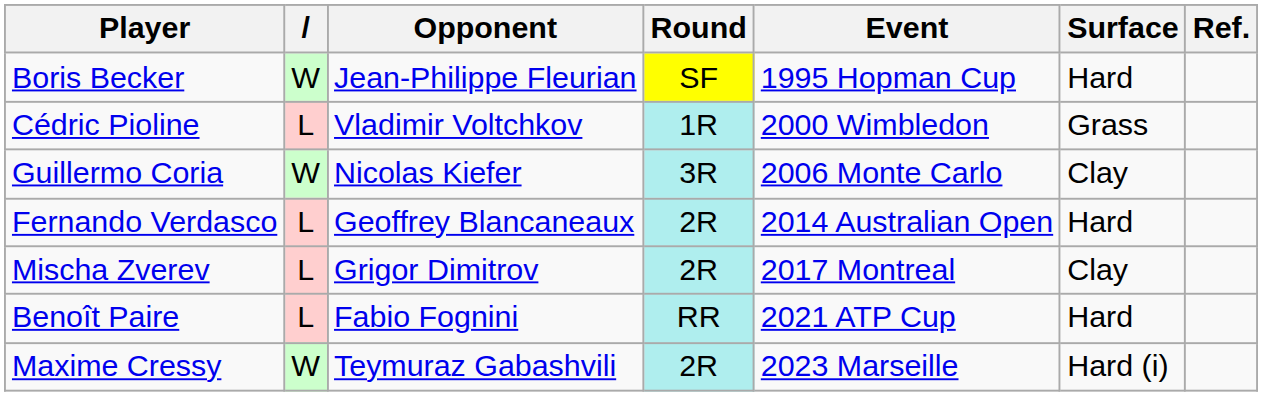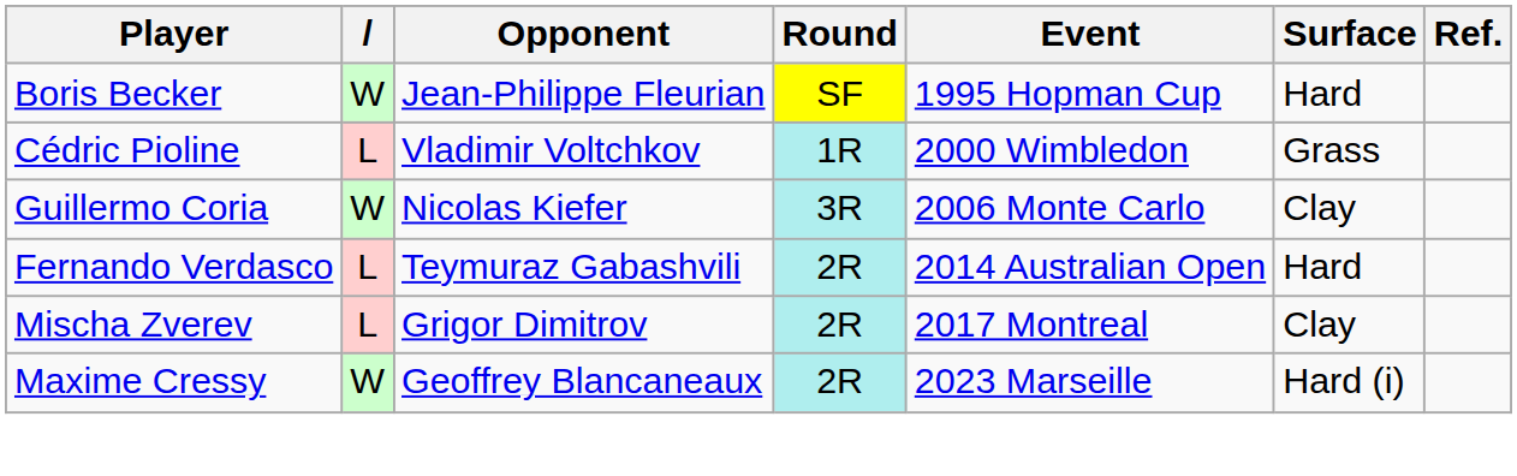 <table class="sortable wikitable">
 <tr style="background:#efefef;">
 <th>Player</th>
 <th>/</th>
 <th>Opponent</th>
 <th>Round</th>
 <th>Event</th>
 <th>Surface</th>
 <th class=unsortable>Ref.</th>
 </tr>
 <tr>
 <td> <a href='#'>Boris Becker</a></td>
 <td style="text-align:center;" bgcolor=#CCFFCC>W</td>
 <td> <a href='#'>Jean-Philippe Fleurian</a></td>
 <td bgcolor=yellow style="text-align:center;">SF</td>
 <td><a href='#'>1995 Hopman Cup</a></td>
 <td>Hard</td>
 <td></td>
 </tr>
 <tr>
 <td> <a href='#'>Cédric Pioline</a></td>
 <td style="text-align:center;" bgcolor=#FFCFCF>L</td>
 <td> <a href='#'>Vladimir Voltchkov</a></td>
 <td bgcolor=#afeeee style="text-align:center;">1R</td>
 <td><a href='#'>2000 Wimbledon</a></td>
 <td>Grass</td>
 <td></td>
 </tr>
 <tr>
 <td> <a href='#'>Guillermo Coria</a></td>
 <td style="text-align:center;" bgcolor=#CCFFCC>W</td>
 <td> <a href='#'>Nicolas Kiefer</a></td>
 <td bgcolor=#afeeee style="text-align:center;">3R</td>
 <td><a href='#'>2006 Monte Carlo</a></td>
 <td>Clay</td>
 <td></td>
 </tr>
 <tr>
 <td> <a href='#'>Fernando Verdasco</a></td>
 <td style="text-align:center;" bgcolor=#FFCFCF>L</td>
-<td> <a href='#'>Geoffrey Blancaneaux</a></td>
+<td> <a href='#'>Teymuraz Gabashvili</a></td>
 <td bgcolor=#afeeee style="text-align:center;">2R</td>
 <td><a href='#'>2014 Australian Open</a></td>
 <td>Hard</td>
 <td></td>
 </tr>
 <tr>
 <td> <a href='#'>Mischa Zverev</a></td>
 <td style="text-align:center;" bgcolor=#FFCFCF>L</td>
 <td> <a href='#'>Grigor Dimitrov</a></td>
 <td bgcolor=#afeeee style="text-align:center;">2R</td>
 <td><a href='#'>2017 Montreal</a></td>
 <td>Clay</td>
 <td></td>
 </tr>
 <tr>
-<td> <a href='#'>Benoît Paire</a></td>
-<td style="text-align:center;" bgcolor=#FFCFCF>L</td>
-<td> <a href='#'>Fabio Fognini</a></td>
-<td bgcolor=#afeeee style="text-align:center;">RR</td>
-<td><a href='#'>2021 ATP Cup</a></td>
-<td>Hard</td>
-<td></td>
-</tr>
-<tr>
 <td> <a href='#'>Maxime Cressy</a></td>
 <td style="text-align:center;" bgcolor=#CCFFCC>W</td>
-<td> <a href='#'>Teymuraz Gabashvili</a></td>
+<td> <a href='#'>Geoffrey Blancaneaux</a></td>
 <td bgcolor=#afeeee style="text-align:center;">2R</td>
 <td><a href='#'>2023 Marseille</a></td>
 <td>Hard (i)</td>
 <td></td>
 </tr>
 </table>
